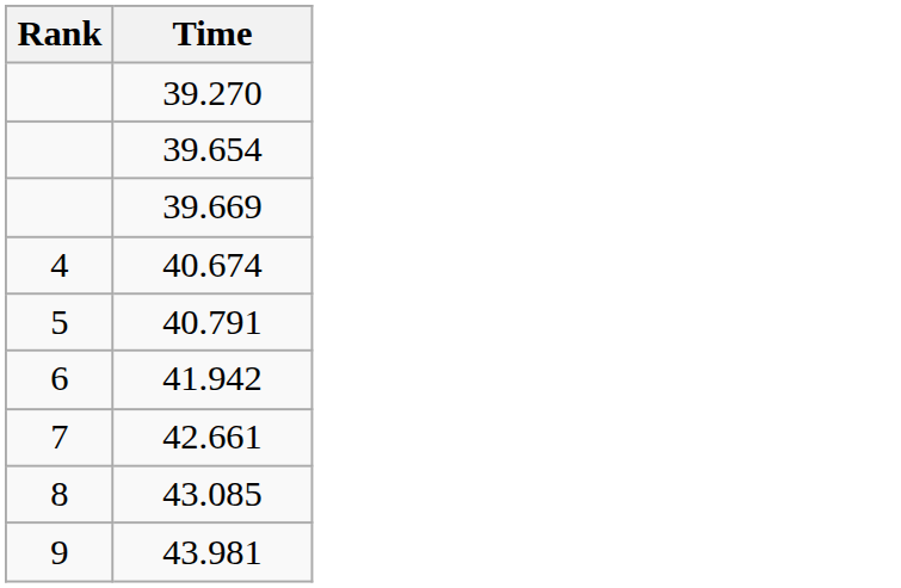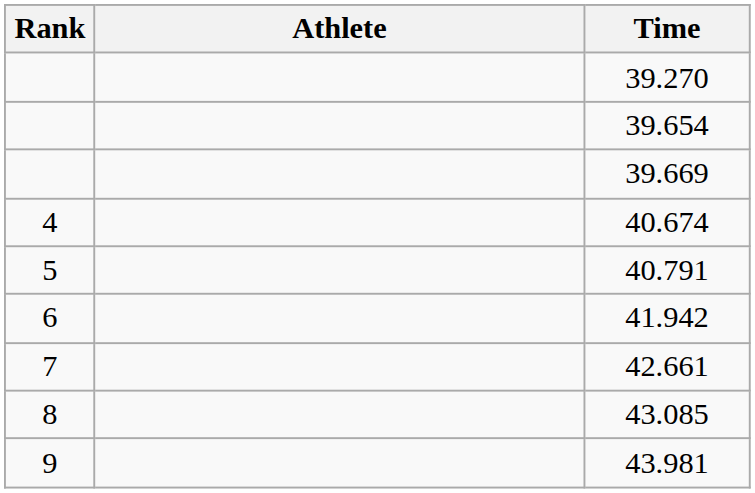 <table class=wikitable style="text-align:center">
 <tr>
 <th width=40>Rank</th>
+<th width=250>Athlete</th>
 <th width=80>Time</th>
 </tr>
 <tr>
 <td></td>
+<td align=left></td>
 <td>39.270</td>
 </tr>
 <tr>
 <td></td>
+<td align=left></td>
 <td>39.654</td>
 </tr>
 <tr>
 <td></td>
+<td align=left></td>
 <td>39.669</td>
 </tr>
 <tr>
 <td>4</td>
+<td align=left></td>
 <td>40.674</td>
 </tr>
 <tr>
 <td>5</td>
+<td align=left></td>
 <td>40.791</td>
 </tr>
 <tr>
 <td>6</td>
+<td align=left></td>
 <td>41.942</td>
 </tr>
 <tr>
 <td>7</td>
+<td align=left></td>
 <td>42.661</td>
 </tr>
 <tr>
 <td>8</td>
+<td align=left></td>
 <td>43.085</td>
 </tr>
 <tr>
 <td>9</td>
+<td align=left></td>
 <td>43.981</td>
 </tr>
 </table>
